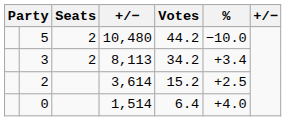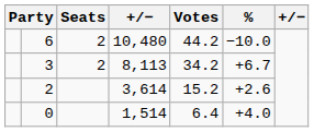 <table class="wikitable" style="text-align:right">
 <tr>
 <th colspan="2">Party</th>
 <th>Seats</th>
 <th>+/−</th>
 <th>Votes</th>
 <th>%</th>
 <th>+/−</th>
 </tr>
 <tr>
 <td></td>
-<td>5</td>
+<td>6</td>
 <td> 2</td>
 <td>10,480</td>
 <td>44.2</td>
 <td><span>−10.0</span></td>
 </tr>
 <tr>
 <td></td>
 <td>3</td>
 <td> 2</td>
 <td>8,113</td>
 <td>34.2</td>
-<td><span>+3.4</span></td>
+<td><span>+6.7</span></td>
 </tr>
 <tr>
 <td></td>
 <td>2</td>
 <td></td>
 <td>3,614</td>
 <td>15.2</td>
-<td><span>+2.5</span></td>
+<td><span>+2.6</span></td>
 </tr>
 <tr>
 <td></td>
 <td>0</td>
 <td></td>
 <td>1,514</td>
 <td>6.4</td>
 <td><span>+4.0</span></td>
 </tr>
 </table>
